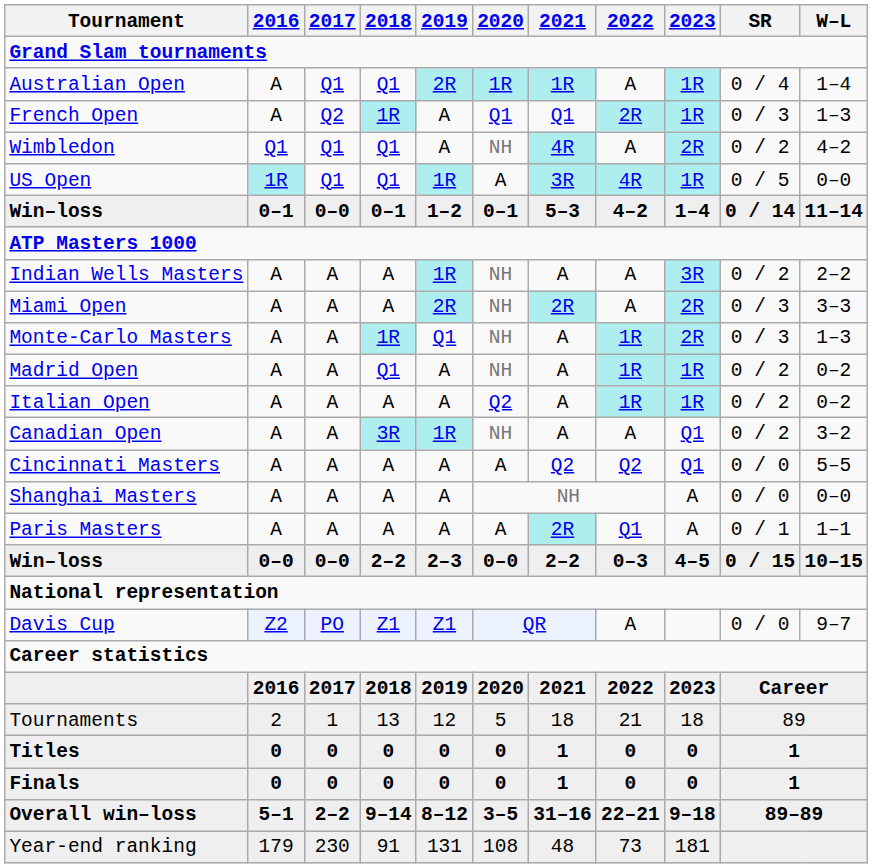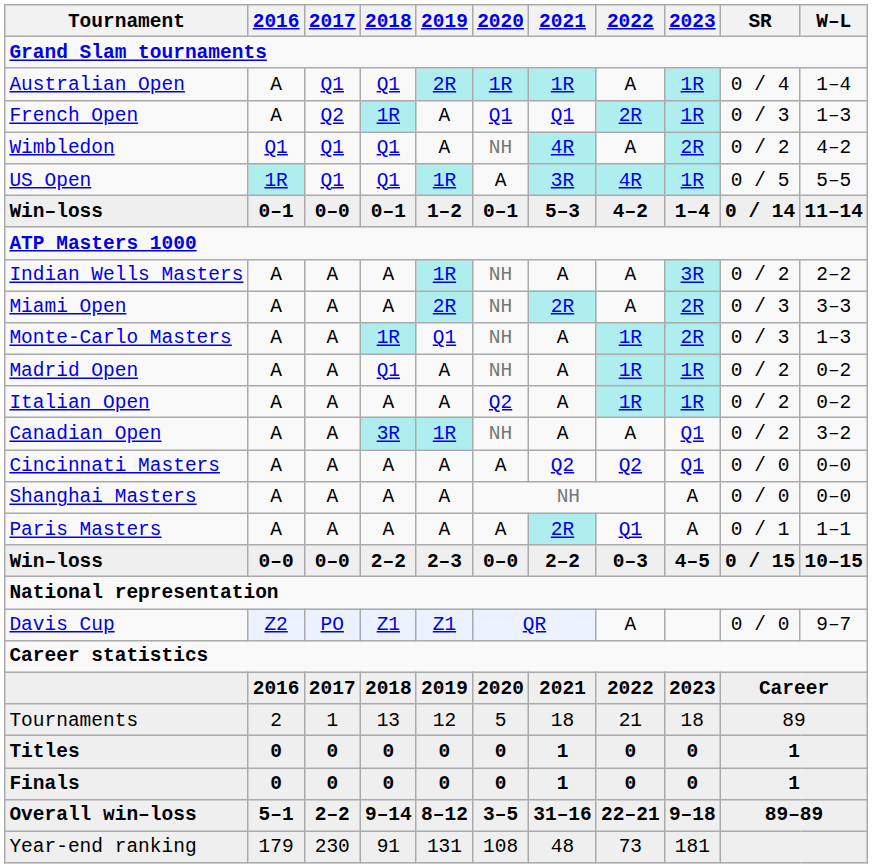 <table class=wikitable style=text-align:center;>
 <tr>
 <th>Tournament</th>
 <th><a href='#'>2016</a></th>
 <th><a href='#'>2017</a></th>
 <th><a href='#'>2018</a></th>
 <th><a href='#'>2019</a></th>
 <th><a href='#'>2020</a></th>
 <th><a href='#'>2021</a></th>
 <th><a href='#'>2022</a></th>
 <th><a href='#'>2023</a></th>
 <th>SR</th>
 <th>W–L</th>
 </tr>
 <tr>
 <td colspan="11" align="left"><strong><a href='#'>Grand Slam tournaments</a></strong></td>
 </tr>
 <tr>
 <td align=left><a href='#'>Australian Open</a></td>
 <td>A</td>
 <td><a href='#'>Q1</a></td>
 <td><a href='#'>Q1</a></td>
 <td bgcolor=afeeee><a href='#'>2R</a></td>
 <td bgcolor=afeeee><a href='#'>1R</a></td>
 <td bgcolor=afeeee><a href='#'>1R</a></td>
 <td>A</td>
 <td bgcolor=afeeee><a href='#'>1R</a></td>
 <td>0 / 4</td>
 <td>1–4</td>
 </tr>
 <tr>
 <td align=left><a href='#'>French Open</a></td>
 <td>A</td>
 <td><a href='#'>Q2</a></td>
 <td bgcolor=afeeee><a href='#'>1R</a></td>
 <td>A</td>
 <td><a href='#'>Q1</a></td>
 <td><a href='#'>Q1</a></td>
 <td bgcolor=afeeee><a href='#'>2R</a></td>
 <td bgcolor=afeeee><a href='#'>1R</a></td>
 <td>0 / 3</td>
 <td>1–3</td>
 </tr>
 <tr>
 <td align=left><a href='#'>Wimbledon</a></td>
 <td><a href='#'>Q1</a></td>
 <td><a href='#'>Q1</a></td>
 <td><a href='#'>Q1</a></td>
 <td>A</td>
 <td style=color:#767676>NH</td>
 <td bgcolor=afeeee><a href='#'>4R</a></td>
 <td>A</td>
 <td bgcolor=afeeee><a href='#'>2R</a></td>
 <td>0 / 2</td>
 <td>4–2</td>
 </tr>
 <tr>
 <td align=left><a href='#'>US Open</a></td>
 <td bgcolor=afeeee><a href='#'>1R</a></td>
 <td><a href='#'>Q1</a></td>
 <td><a href='#'>Q1</a></td>
 <td bgcolor=afeeee><a href='#'>1R</a></td>
 <td>A</td>
 <td bgcolor=afeeee><a href='#'>3R</a></td>
 <td bgcolor=afeeee><a href='#'>4R</a></td>
 <td bgcolor=afeeee><a href='#'>1R</a></td>
 <td>0 / 5</td>
-<td>0–0</td>
+<td>5–5</td>
 </tr>
 <tr style=font-weight:bold;background:#efefef>
 <td style=text-align:left>Win–loss</td>
 <td>0–1</td>
 <td>0–0</td>
 <td>0–1</td>
 <td>1–2</td>
 <td>0–1</td>
 <td>5–3</td>
 <td>4–2</td>
 <td>1–4</td>
 <td>0 / 14</td>
 <td>11–14</td>
 </tr>
 <tr>
 <td colspan="11" align="left"><strong><a href='#'>ATP Masters 1000</a></strong></td>
 </tr>
 <tr>
 <td align=left><a href='#'>Indian Wells Masters</a></td>
 <td>A</td>
 <td>A</td>
 <td>A</td>
 <td bgcolor=afeeee><a href='#'>1R</a></td>
 <td style=color:#767676>NH</td>
 <td>A</td>
 <td>A</td>
 <td bgcolor=afeeee><a href='#'>3R</a></td>
 <td>0 / 2</td>
 <td>2–2</td>
 </tr>
 <tr>
 <td align=left><a href='#'>Miami Open</a></td>
 <td>A</td>
 <td>A</td>
 <td>A</td>
 <td bgcolor=afeeee><a href='#'>2R</a></td>
 <td style=color:#767676>NH</td>
 <td bgcolor=afeeee><a href='#'>2R</a></td>
 <td>A</td>
 <td bgcolor=afeeee><a href='#'>2R</a></td>
 <td>0 / 3</td>
 <td>3–3</td>
 </tr>
 <tr>
 <td align=left><a href='#'>Monte-Carlo Masters</a></td>
 <td>A</td>
 <td>A</td>
 <td bgcolor=afeeee><a href='#'>1R</a></td>
 <td><a href='#'>Q1</a></td>
 <td style=color:#767676>NH</td>
 <td>A</td>
 <td bgcolor=afeeee><a href='#'>1R</a></td>
 <td bgcolor=afeeee><a href='#'>2R</a></td>
 <td>0 / 3</td>
 <td>1–3</td>
 </tr>
 <tr>
 <td align=left><a href='#'>Madrid Open</a></td>
 <td>A</td>
 <td>A</td>
 <td><a href='#'>Q1</a></td>
 <td>A</td>
 <td style=color:#767676>NH</td>
 <td>A</td>
 <td bgcolor=afeeee><a href='#'>1R</a></td>
 <td bgcolor=afeeee><a href='#'>1R</a></td>
 <td>0 / 2</td>
 <td>0–2</td>
 </tr>
 <tr>
 <td align=left><a href='#'>Italian Open</a></td>
 <td>A</td>
 <td>A</td>
 <td>A</td>
 <td>A</td>
 <td><a href='#'>Q2</a></td>
 <td>A</td>
 <td bgcolor=afeeee><a href='#'>1R</a></td>
 <td bgcolor=afeeee><a href='#'>1R</a></td>
 <td>0 / 2</td>
 <td>0–2</td>
 </tr>
 <tr>
 <td align=left><a href='#'>Canadian Open</a></td>
 <td>A</td>
 <td>A</td>
 <td bgcolor=afeeee><a href='#'>3R</a></td>
 <td bgcolor=afeeee><a href='#'>1R</a></td>
 <td style=color:#767676>NH</td>
 <td>A</td>
 <td>A</td>
 <td><a href='#'>Q1</a></td>
 <td>0 / 2</td>
 <td>3–2</td>
 </tr>
 <tr>
 <td align=left><a href='#'>Cincinnati Masters</a></td>
 <td>A</td>
 <td>A</td>
 <td>A</td>
 <td>A</td>
 <td>A</td>
 <td><a href='#'>Q2</a></td>
 <td><a href='#'>Q2</a></td>
 <td><a href='#'>Q1</a></td>
 <td>0 / 0</td>
-<td>5–5</td>
+<td>0–0</td>
 </tr>
 <tr>
 <td align=left><a href='#'>Shanghai Masters</a></td>
 <td>A</td>
 <td>A</td>
 <td>A</td>
 <td>A</td>
 <td colspan="3" style="color:#767676">NH</td>
 <td>A</td>
 <td>0 / 0</td>
 <td>0–0</td>
 </tr>
 <tr>
 <td align=left><a href='#'>Paris Masters</a></td>
 <td>A</td>
 <td>A</td>
 <td>A</td>
 <td>A</td>
 <td>A</td>
 <td bgcolor=afeeee><a href='#'>2R</a></td>
 <td><a href='#'>Q1</a></td>
 <td>A</td>
 <td>0 / 1</td>
 <td>1–1</td>
 </tr>
 <tr style=font-weight:bold;background:#efefef>
 <td style=text-align:left>Win–loss</td>
 <td>0–0</td>
 <td>0–0</td>
 <td>2–2</td>
 <td>2–3</td>
 <td>0–0</td>
 <td>2–2</td>
 <td>0–3</td>
 <td>4–5</td>
 <td>0 / 15</td>
 <td>10–15</td>
 </tr>
 <tr>
 <td colspan="11" align="left"><strong>National representation</strong></td>
 </tr>
 <tr>
 <td align=left><a href='#'>Davis Cup</a></td>
 <td bgcolor=ecf2ff><a href='#'>Z2</a></td>
 <td bgcolor=ecf2ff><a href='#'>PO</a></td>
 <td bgcolor=ecf2ff><a href='#'>Z1</a></td>
 <td bgcolor=ecf2ff><a href='#'>Z1</a></td>
 <td colspan=2 bgcolor="ecf2ff"><a href='#'>QR</a></td>
 <td>A</td>
 <td></td>
 <td>0 / 0</td>
 <td>9–7</td>
 </tr>
 <tr>
 <td colspan="11" align="left"><strong>Career statistics</strong></td>
 </tr>
 <tr style=font-weight:bold;background:#efefef>
 <td></td>
 <td>2016</td>
 <td>2017</td>
 <td>2018</td>
 <td>2019</td>
 <td>2020</td>
 <td>2021</td>
 <td>2022</td>
 <td>2023</td>
 <td colspan="2">Career</td>
 </tr>
 <tr bgcolor=efefef>
 <td align=left>Tournaments</td>
 <td>2</td>
 <td>1</td>
 <td>13</td>
 <td>12</td>
 <td>5</td>
 <td>18</td>
 <td>21</td>
 <td>18</td>
 <td colspan="2">89</td>
 </tr>
 <tr style=font-weight:bold;background:#efefef>
 <td style=text-align:left>Titles</td>
 <td>0</td>
 <td>0</td>
 <td>0</td>
 <td>0</td>
 <td>0</td>
 <td>1</td>
 <td>0</td>
 <td>0</td>
 <td colspan="2">1</td>
 </tr>
 <tr style=font-weight:bold;background:#efefef>
 <td style=text-align:left>Finals</td>
 <td>0</td>
 <td>0</td>
 <td>0</td>
 <td>0</td>
 <td>0</td>
 <td>1</td>
 <td>0</td>
 <td>0</td>
 <td colspan="2">1</td>
 </tr>
 <tr style=font-weight:bold;background:#efefef>
 <td style=text-align:left>Overall win–loss</td>
 <td>5–1</td>
 <td>2–2</td>
 <td>9–14</td>
 <td>8–12</td>
 <td>3–5</td>
 <td>31–16</td>
 <td>22–21</td>
 <td>9–18</td>
 <td colspan="2">89–89</td>
 </tr>
 <tr bgcolor=efefef>
 <td align=left>Year-end ranking</td>
 <td>179</td>
 <td>230</td>
 <td>91</td>
 <td>131</td>
 <td>108</td>
 <td>48</td>
 <td>73</td>
 <td>181</td>
 <td colspan="2"><strong></strong></td>
 </tr>
 </table>
